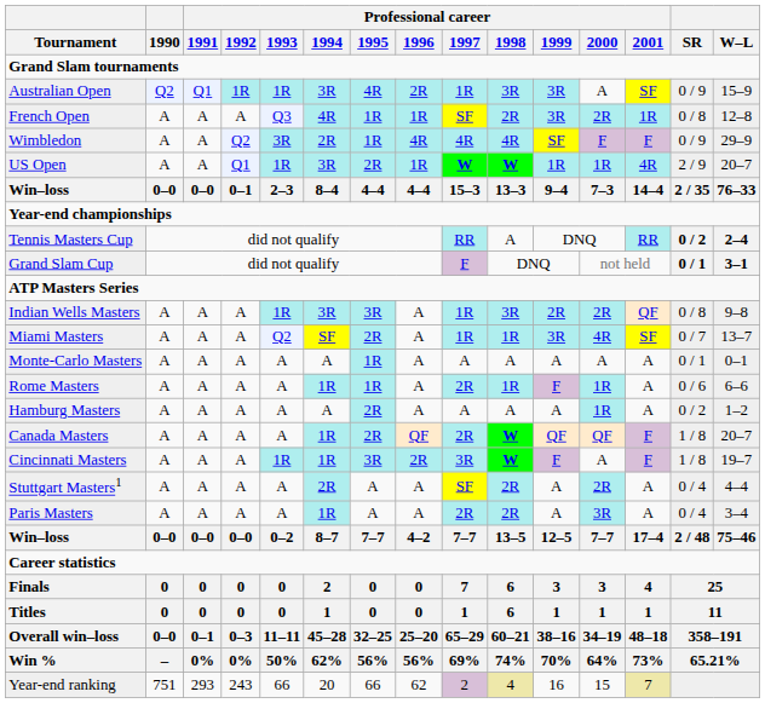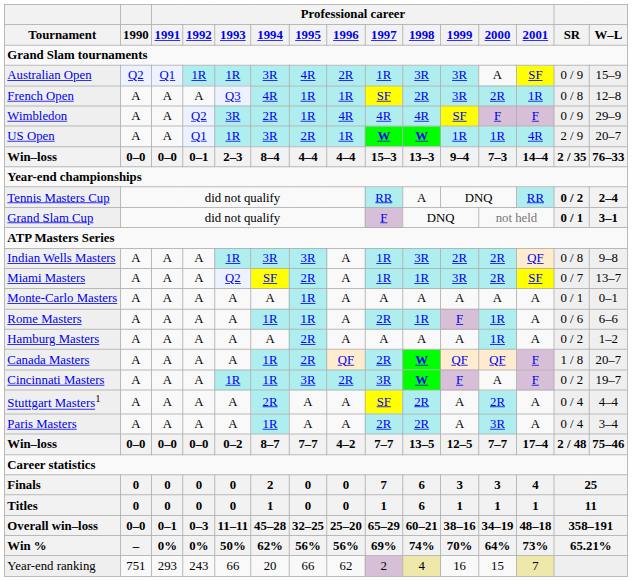 <table class=wikitable style=text-align:center>
 <tr>
 <th></th>
 <th></th>
 <th colspan=11>Professional career</th>
 <th colspan=2></th>
 </tr>
 <tr>
 <th>Tournament</th>
 <th>1990</th>
 <th><a href='#'>1991</a></th>
 <th><a href='#'>1992</a></th>
 <th><a href='#'>1993</a></th>
 <th><a href='#'>1994</a></th>
 <th><a href='#'>1995</a></th>
 <th><a href='#'>1996</a></th>
 <th><a href='#'>1997</a></th>
 <th><a href='#'>1998</a></th>
 <th><a href='#'>1999</a></th>
 <th><a href='#'>2000</a></th>
 <th><a href='#'>2001</a></th>
 <th>SR</th>
 <th>W–L</th>
 </tr>
 <tr>
 <td colspan=15 align=left><strong>Grand Slam tournaments</strong></td>
 </tr>
 <tr>
 <td bgcolor=#efefef align=left><a href='#'>Australian Open</a></td>
 <td bgcolor=#ECF2FF><a href='#'>Q2</a></td>
 <td bgcolor=#ECF2FF><a href='#'>Q1</a></td>
 <td bgcolor=#afeeee><a href='#'>1R</a></td>
 <td bgcolor=#afeeee><a href='#'>1R</a></td>
 <td bgcolor=#afeeee><a href='#'>3R</a></td>
 <td bgcolor=#afeeee><a href='#'>4R</a></td>
 <td bgcolor=#afeeee><a href='#'>2R</a></td>
 <td bgcolor=#afeeee><a href='#'>1R</a></td>
 <td bgcolor=#afeeee><a href='#'>3R</a></td>
 <td bgcolor=#afeeee><a href='#'>3R</a></td>
 <td>A</td>
 <td bgcolor=yellow><a href='#'>SF</a></td>
 <td bgcolor=#EFEFEF>0 / 9</td>
 <td bgcolor=#EFEFEF>15–9</td>
 </tr>
 <tr>
 <td bgcolor=#efefef align=left><a href='#'>French Open</a></td>
 <td>A</td>
 <td>A</td>
 <td>A</td>
 <td bgcolor=#ECF2FF><a href='#'>Q3</a></td>
 <td bgcolor=#afeeee><a href='#'>4R</a></td>
 <td bgcolor=#afeeee><a href='#'>1R</a></td>
 <td bgcolor=#afeeee><a href='#'>1R</a></td>
 <td bgcolor=yellow><a href='#'>SF</a></td>
 <td bgcolor=#afeeee><a href='#'>2R</a></td>
 <td bgcolor=#afeeee><a href='#'>3R</a></td>
 <td bgcolor=#afeeee><a href='#'>2R</a></td>
 <td bgcolor=#afeeee><a href='#'>1R</a></td>
 <td bgcolor=#EFEFEF>0 / 8</td>
 <td bgcolor=#EFEFEF>12–8</td>
 </tr>
 <tr>
 <td bgcolor=#efefef align=left><a href='#'>Wimbledon</a></td>
 <td>A</td>
 <td>A</td>
 <td bgcolor=#ECF2FF><a href='#'>Q2</a></td>
 <td bgcolor=#afeeee><a href='#'>3R</a></td>
 <td bgcolor=#afeeee><a href='#'>2R</a></td>
 <td bgcolor=#afeeee><a href='#'>1R</a></td>
 <td bgcolor=#afeeee><a href='#'>4R</a></td>
 <td bgcolor=#afeeee><a href='#'>4R</a></td>
 <td bgcolor=#afeeee><a href='#'>4R</a></td>
 <td bgcolor=yellow><a href='#'>SF</a></td>
 <td bgcolor=#D8BFD8><a href='#'>F</a></td>
 <td bgcolor=#D8BFD8><a href='#'>F</a></td>
 <td bgcolor=#EFEFEF>0 / 9</td>
 <td bgcolor=#EFEFEF>29–9</td>
 </tr>
 <tr>
 <td bgcolor=#efefef align=left><a href='#'>US Open</a></td>
 <td>A</td>
 <td>A</td>
 <td bgcolor=#ECF2FF><a href='#'>Q1</a></td>
 <td bgcolor=#afeeee><a href='#'>1R</a></td>
 <td bgcolor=#afeeee><a href='#'>3R</a></td>
 <td bgcolor=#afeeee><a href='#'>2R</a></td>
 <td bgcolor=#afeeee><a href='#'>1R</a></td>
 <td bgcolor=lime><strong><a href='#'>W</a></strong></td>
 <td bgcolor=lime><strong><a href='#'>W</a></strong></td>
 <td bgcolor=#afeeee><a href='#'>1R</a></td>
 <td bgcolor=#afeeee><a href='#'>1R</a></td>
 <td bgcolor=#afeeee><a href='#'>4R</a></td>
 <td bgcolor=#EFEFEF>2 / 9</td>
 <td bgcolor=#EFEFEF>20–7</td>
 </tr>
 <tr>
 <th style=text-align:left>Win–loss</th>
 <th>0–0</th>
 <th>0–0</th>
 <th>0–1</th>
 <th>2–3</th>
 <th>8–4</th>
 <th>4–4</th>
 <th>4–4</th>
 <th>15–3</th>
 <th>13–3</th>
 <th>9–4</th>
 <th>7–3</th>
 <th>14–4</th>
 <th>2 / 35</th>
 <th>76–33</th>
 </tr>
 <tr>
 <td colspan=15 align=left><strong>Year-end championships</strong></td>
 </tr>
 <tr>
 <td bgcolor=#efefef align=left><a href='#'>Tennis Masters Cup</a></td>
 <td colspan=7>did not qualify</td>
 <td bgcolor=#afeeee><a href='#'>RR</a></td>
 <td>A</td>
 <td colspan=2>DNQ</td>
 <td bgcolor=#afeeee><a href='#'>RR</a></td>
 <th>0 / 2</th>
 <th>2–4</th>
 </tr>
 <tr>
 <td bgcolor=#efefef align=left><a href='#'>Grand Slam Cup</a></td>
 <td colspan=7>did not qualify</td>
 <td bgcolor=#D8BFD8><a href='#'>F</a></td>
 <td colspan=2>DNQ</td>
 <td colspan=2 style=color:#767676>not held</td>
 <th>0 / 1</th>
 <th>3–1</th>
 </tr>
 <tr>
 <td colspan=15 align=left><strong>ATP Masters Series</strong></td>
 </tr>
 <tr>
 <td bgcolor=#efefef align=left><a href='#'>Indian Wells Masters</a></td>
 <td>A</td>
 <td>A</td>
 <td>A</td>
 <td bgcolor=#afeeee><a href='#'>1R</a></td>
 <td bgcolor=#afeeee><a href='#'>3R</a></td>
 <td bgcolor=#afeeee><a href='#'>3R</a></td>
 <td>A</td>
 <td bgcolor=#afeeee><a href='#'>1R</a></td>
 <td bgcolor=#afeeee><a href='#'>3R</a></td>
 <td bgcolor=#afeeee><a href='#'>2R</a></td>
 <td bgcolor=#afeeee><a href='#'>2R</a></td>
 <td bgcolor=#ffebcd><a href='#'>QF</a></td>
 <td bgcolor=#EFEFEF>0 / 8</td>
 <td bgcolor=#EFEFEF>9–8</td>
 </tr>
 <tr>
 <td bgcolor=#efefef align=left><a href='#'>Miami Masters</a></td>
 <td>A</td>
 <td>A</td>
 <td>A</td>
 <td bgcolor=#ECF2FF><a href='#'>Q2</a></td>
 <td bgcolor=yellow><a href='#'>SF</a></td>
 <td bgcolor=#afeeee><a href='#'>2R</a></td>
 <td>A</td>
 <td bgcolor=#afeeee><a href='#'>1R</a></td>
 <td bgcolor=#afeeee><a href='#'>1R</a></td>
 <td bgcolor=#afeeee><a href='#'>3R</a></td>
-<td bgcolor=#afeeee><a href='#'>4R</a></td>
+<td bgcolor=#afeeee><a href='#'>2R</a></td>
 <td bgcolor=yellow><a href='#'>SF</a></td>
 <td bgcolor=#EFEFEF>0 / 7</td>
 <td bgcolor=#EFEFEF>13–7</td>
 </tr>
 <tr>
 <td bgcolor=#efefef align=left><a href='#'>Monte-Carlo Masters</a></td>
 <td>A</td>
 <td>A</td>
 <td>A</td>
 <td>A</td>
 <td>A</td>
 <td bgcolor=#afeeee><a href='#'>1R</a></td>
 <td>A</td>
 <td>A</td>
 <td>A</td>
 <td>A</td>
 <td>A</td>
 <td>A</td>
 <td bgcolor=#EFEFEF>0 / 1</td>
 <td bgcolor=#EFEFEF>0–1</td>
 </tr>
 <tr>
 <td bgcolor=#efefef align=left><a href='#'>Rome Masters</a></td>
 <td>A</td>
 <td>A</td>
 <td>A</td>
 <td>A</td>
 <td bgcolor=#afeeee><a href='#'>1R</a></td>
 <td bgcolor=#afeeee><a href='#'>1R</a></td>
 <td>A</td>
 <td bgcolor=#afeeee><a href='#'>2R</a></td>
 <td bgcolor=#afeeee><a href='#'>1R</a></td>
 <td bgcolor=#D8BFD8><a href='#'>F</a></td>
 <td bgcolor=#afeeee><a href='#'>1R</a></td>
 <td>A</td>
 <td bgcolor=#EFEFEF>0 / 6</td>
 <td bgcolor=#EFEFEF>6–6</td>
 </tr>
 <tr>
 <td bgcolor=#efefef align=left><a href='#'>Hamburg Masters</a></td>
 <td>A</td>
 <td>A</td>
 <td>A</td>
 <td>A</td>
 <td>A</td>
 <td bgcolor=#afeeee><a href='#'>2R</a></td>
 <td>A</td>
 <td>A</td>
 <td>A</td>
 <td>A</td>
 <td bgcolor=#afeeee><a href='#'>1R</a></td>
 <td>A</td>
 <td bgcolor=#EFEFEF>0 / 2</td>
 <td bgcolor=#EFEFEF>1–2</td>
 </tr>
 <tr>
 <td bgcolor=#efefef align=left><a href='#'>Canada Masters</a></td>
 <td>A</td>
 <td>A</td>
 <td>A</td>
 <td>A</td>
 <td bgcolor=#afeeee><a href='#'>1R</a></td>
 <td bgcolor=#afeeee><a href='#'>2R</a></td>
 <td bgcolor=#ffebcd><a href='#'>QF</a></td>
 <td bgcolor=#afeeee><a href='#'>2R</a></td>
 <td bgcolor=lime><strong><a href='#'>W</a></strong></td>
 <td bgcolor=#ffebcd><a href='#'>QF</a></td>
 <td bgcolor=#ffebcd><a href='#'>QF</a></td>
 <td bgcolor=#D8BFD8><a href='#'>F</a></td>
 <td bgcolor=#EFEFEF>1 / 8</td>
 <td bgcolor=#EFEFEF>20–7</td>
 </tr>
 <tr>
 <td bgcolor=#efefef align=left><a href='#'>Cincinnati Masters</a></td>
 <td>A</td>
 <td>A</td>
 <td>A</td>
 <td bgcolor=#afeeee><a href='#'>1R</a></td>
 <td bgcolor=#afeeee><a href='#'>1R</a></td>
 <td bgcolor=#afeeee><a href='#'>3R</a></td>
 <td bgcolor=#afeeee><a href='#'>2R</a></td>
 <td bgcolor=#afeeee><a href='#'>3R</a></td>
 <td bgcolor=lime><strong><a href='#'>W</a></strong></td>
 <td bgcolor=#D8BFD8><a href='#'>F</a></td>
 <td>A</td>
 <td bgcolor=#D8BFD8><a href='#'>F</a></td>
-<td bgcolor=#EFEFEF>1 / 8</td>
+<td bgcolor=#EFEFEF>0 / 2</td>
 <td bgcolor=#EFEFEF>19–7</td>
 </tr>
 <tr>
 <td bgcolor=#efefef align=left><a href='#'>Stuttgart Masters</a><sup>1</sup></td>
 <td>A</td>
 <td>A</td>
 <td>A</td>
 <td>A</td>
 <td bgcolor=#afeeee><a href='#'>2R</a></td>
 <td>A</td>
 <td>A</td>
 <td bgcolor=yellow><a href='#'>SF</a></td>
 <td bgcolor=#afeeee><a href='#'>2R</a></td>
 <td>A</td>
 <td bgcolor=#afeeee><a href='#'>2R</a></td>
 <td>A</td>
 <td bgcolor=#EFEFEF>0 / 4</td>
 <td bgcolor=#EFEFEF>4–4</td>
 </tr>
 <tr>
 <td bgcolor=#efefef align=left><a href='#'>Paris Masters</a></td>
 <td>A</td>
 <td>A</td>
 <td>A</td>
 <td>A</td>
 <td bgcolor=#afeeee><a href='#'>1R</a></td>
 <td>A</td>
 <td>A</td>
 <td bgcolor=#afeeee><a href='#'>2R</a></td>
 <td bgcolor=#afeeee><a href='#'>2R</a></td>
 <td>A</td>
 <td bgcolor=#afeeee><a href='#'>3R</a></td>
 <td>A</td>
 <td bgcolor=#EFEFEF>0 / 4</td>
 <td bgcolor=#EFEFEF>3–4</td>
 </tr>
 <tr>
 <th style=text-align:left>Win–loss</th>
 <th>0–0</th>
 <th>0–0</th>
 <th>0–0</th>
 <th>0–2</th>
 <th>8–7</th>
 <th>7–7</th>
 <th>4–2</th>
 <th>7–7</th>
 <th>13–5</th>
 <th>12–5</th>
 <th>7–7</th>
 <th>17–4</th>
 <th>2 / 48</th>
 <th>75–46</th>
 </tr>
 <tr>
 <td colspan=15 align=left><strong>Career statistics</strong></td>
 </tr>
 <tr>
 <th style=text-align:left>Finals</th>
 <th>0</th>
 <th>0</th>
 <th>0</th>
 <th>0</th>
 <th>2</th>
 <th>0</th>
 <th>0</th>
 <th>7</th>
 <th>6</th>
 <th>3</th>
 <th>3</th>
 <th>4</th>
 <th colspan=2>25</th>
 </tr>
 <tr>
 <th style=text-align:left>Titles</th>
 <th>0</th>
 <th>0</th>
 <th>0</th>
 <th>0</th>
 <th>1</th>
 <th>0</th>
 <th>0</th>
 <th>1</th>
 <th>6</th>
 <th>1</th>
 <th>1</th>
 <th>1</th>
 <th colspan=2>11</th>
 </tr>
 <tr>
 <th style=text-align:left>Overall win–loss</th>
 <th>0–0</th>
 <th>0–1</th>
 <th>0–3</th>
 <th>11–11</th>
 <th>45–28</th>
 <th>32–25</th>
 <th>25–20</th>
 <th>65–29</th>
 <th>60–21</th>
 <th>38–16</th>
 <th>34–19</th>
 <th>48–18</th>
 <th colspan=2>358–191</th>
 </tr>
 <tr>
 <th style=text-align:left>Win %</th>
 <th>–</th>
 <th>0%</th>
 <th>0%</th>
 <th>50%</th>
 <th>62%</th>
 <th>56%</th>
 <th>56%</th>
 <th>69%</th>
 <th>74%</th>
 <th>70%</th>
 <th>64%</th>
 <th>73%</th>
 <th colspan=2>65.21%</th>
 </tr>
 <tr>
 <td bgcolor=#EFEFEF align=left>Year-end ranking</td>
 <td>751</td>
 <td>293</td>
 <td>243</td>
 <td>66</td>
 <td>20</td>
 <td>66</td>
 <td>62</td>
 <td bgcolor=#D8BFD8>2</td>
 <td bgcolor=#EEE8AA>4</td>
 <td>16</td>
 <td>15</td>
 <td bgcolor=#EEE8AA>7</td>
 <td colspan=2 align=center bgcolor=#EFEFEF></td>
 </tr>
 </table>
